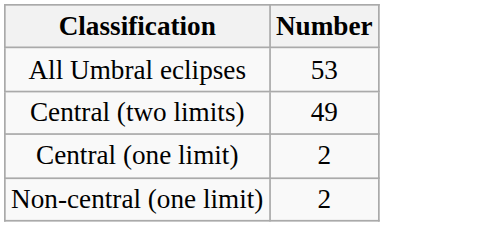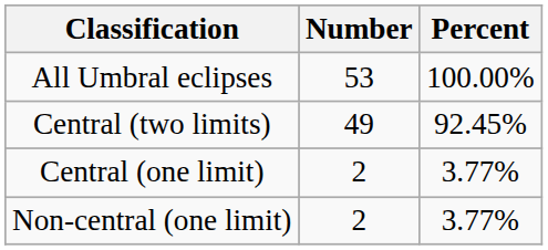 <table class="wikitable sortable">
 <tr align=center>
 <th>Classification</th>
 <th>Number</th>
+<th>Percent</th>
 </tr>
 <tr align=center>
 <td>All Umbral eclipses</td>
 <td>53</td>
+<td>100.00%</td>
 </tr>
 <tr align=center>
 <td>Central (two limits)</td>
 <td>49</td>
+<td>92.45%</td>
 </tr>
 <tr align=center>
 <td>Central (one limit)</td>
 <td>2</td>
+<td>3.77%</td>
 </tr>
 <tr align=center>
 <td>Non-central (one limit)</td>
 <td>2</td>
+<td>3.77%</td>
 </tr>
 </table>
